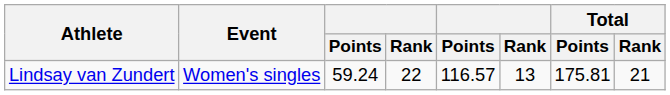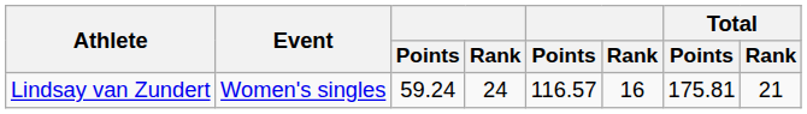 <table class="wikitable" style="font-size:90%">
 <tr>
 <th rowspan="2">Athlete</th>
 <th rowspan="2">Event</th>
 <th colspan="2"></th>
 <th colspan="2"></th>
 <th colspan="2">Total</th>
 </tr>
 <tr style="font-size:95%">
 <th>Points</th>
 <th>Rank</th>
 <th>Points</th>
 <th>Rank</th>
 <th>Points</th>
 <th>Rank</th>
 </tr>
 <tr align=center>
 <td align=left><a href='#'>Lindsay van Zundert</a></td>
 <td align=left><a href='#'>Women's singles</a></td>
 <td>59.24</td>
-<td>22</td>
+<td>24</td>
 <td>116.57</td>
-<td>13</td>
+<td>16</td>
 <td>175.81</td>
 <td>21</td>
 </tr>
 </table>
